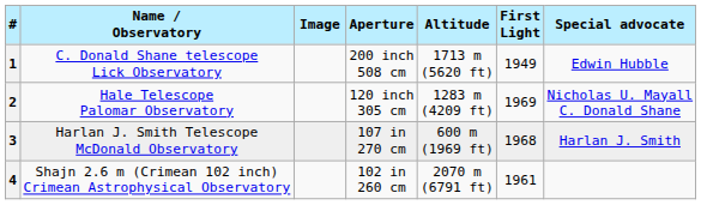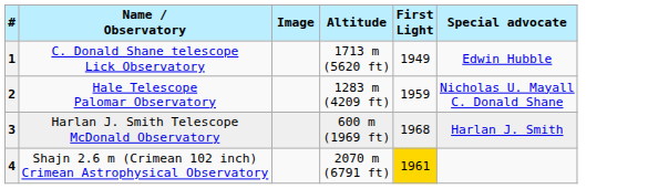 <table class="wikitable" style="font-size: 90%; text-align: center;">
 <tr>
 <th style="background: #BBEEFF;">#</th>
 <th style="background: #BBEEFF;">Name /<br>Observatory</th>
 <th style="width:40px; background: #BBEEFF;">Image</th>
-<th style="background: #BBEEFF;">Aperture</th>
 <th style="background: #BBEEFF;">Altitude</th>
 <th style="background: #BBEEFF;">First<br>Light</th>
 <th style="background: #BBEEFF;">Special advocate</th>
 </tr>
 <tr>
 <th>1</th>
 <td><a href='#'>C. Donald Shane telescope</a><br><a href='#'>Lick Observatory</a></td>
 <td></td>
-<td>200 inch<br>508 cm</td>
 <td>1713 m<br>(5620 ft)</td>
 <td>1949</td>
 <td><a href='#'>Edwin Hubble</a></td>
 </tr>
 <tr>
 <th>2</th>
 <td><a href='#'>Hale Telescope</a><br><a href='#'>Palomar Observatory</a></td>
 <td></td>
-<td>120 inch<br>305 cm</td>
 <td>1283 m<br>(4209 ft)</td>
-<td>1969</td>
+<td>1959</td>
 <td><a href='#'>Nicholas U. Mayall</a><br><a href='#'>C. Donald Shane</a></td>
 </tr>
 <tr bgcolor="efefef">
 <th>3</th>
 <td>Harlan J. Smith Telescope<br><a href='#'>McDonald Observatory</a></td>
 <td></td>
-<td>107 in<br>270 cm</td>
 <td>600  m<br>(1969 ft)</td>
 <td>1968</td>
 <td><a href='#'>Harlan J. Smith</a></td>
 </tr>
 <tr>
 <th>4</th>
 <td>Shajn 2.6 m (Crimean 102 inch)<br><a href='#'>Crimean Astrophysical Observatory</a></td>
 <td></td>
-<td>102 in<br>260 cm</td>
 <td>2070 m<br>(6791 ft)</td>
-<td>1961</td>
+<td style="background: gold;">1961</td>
 <td></td>
 </tr>
 </table>
